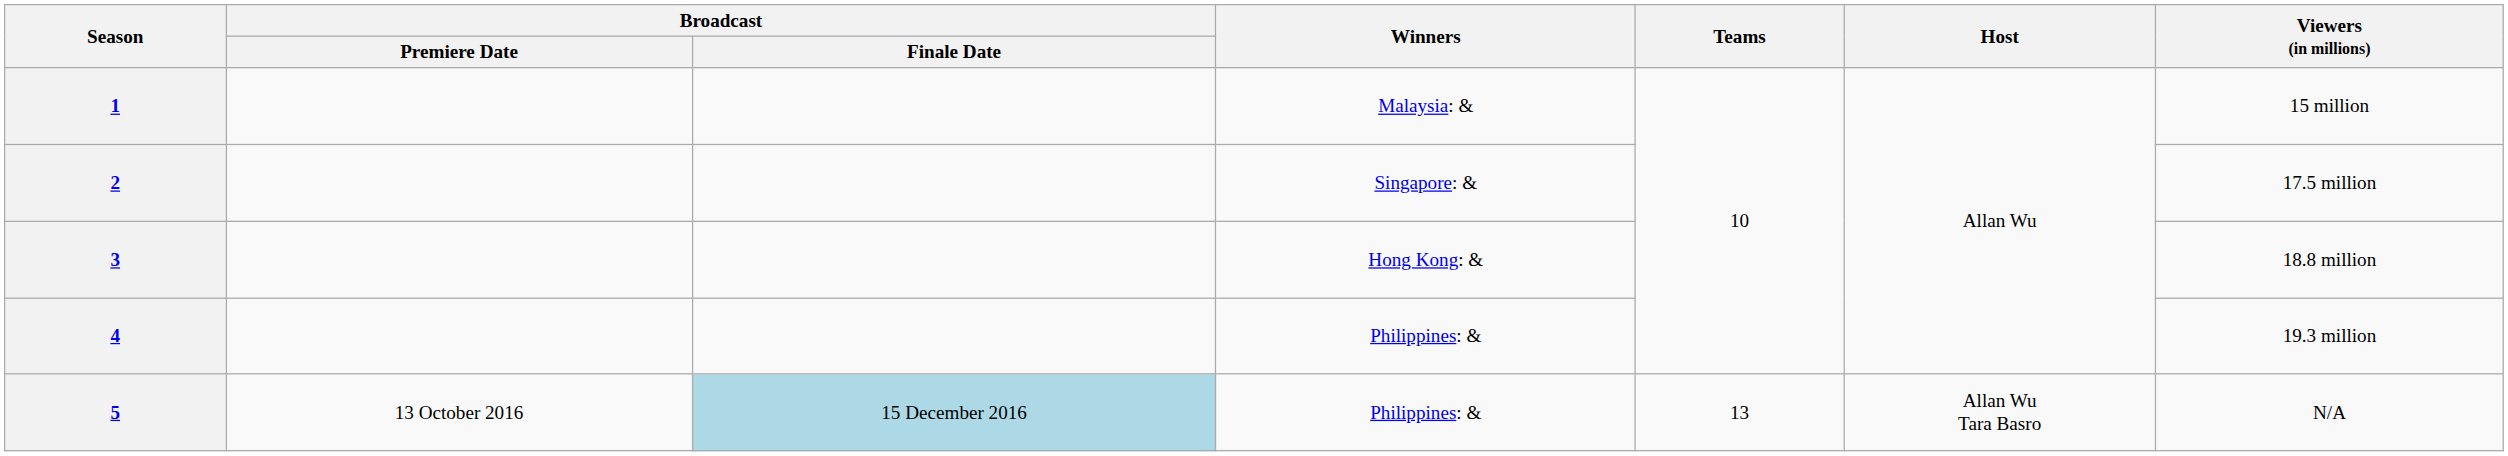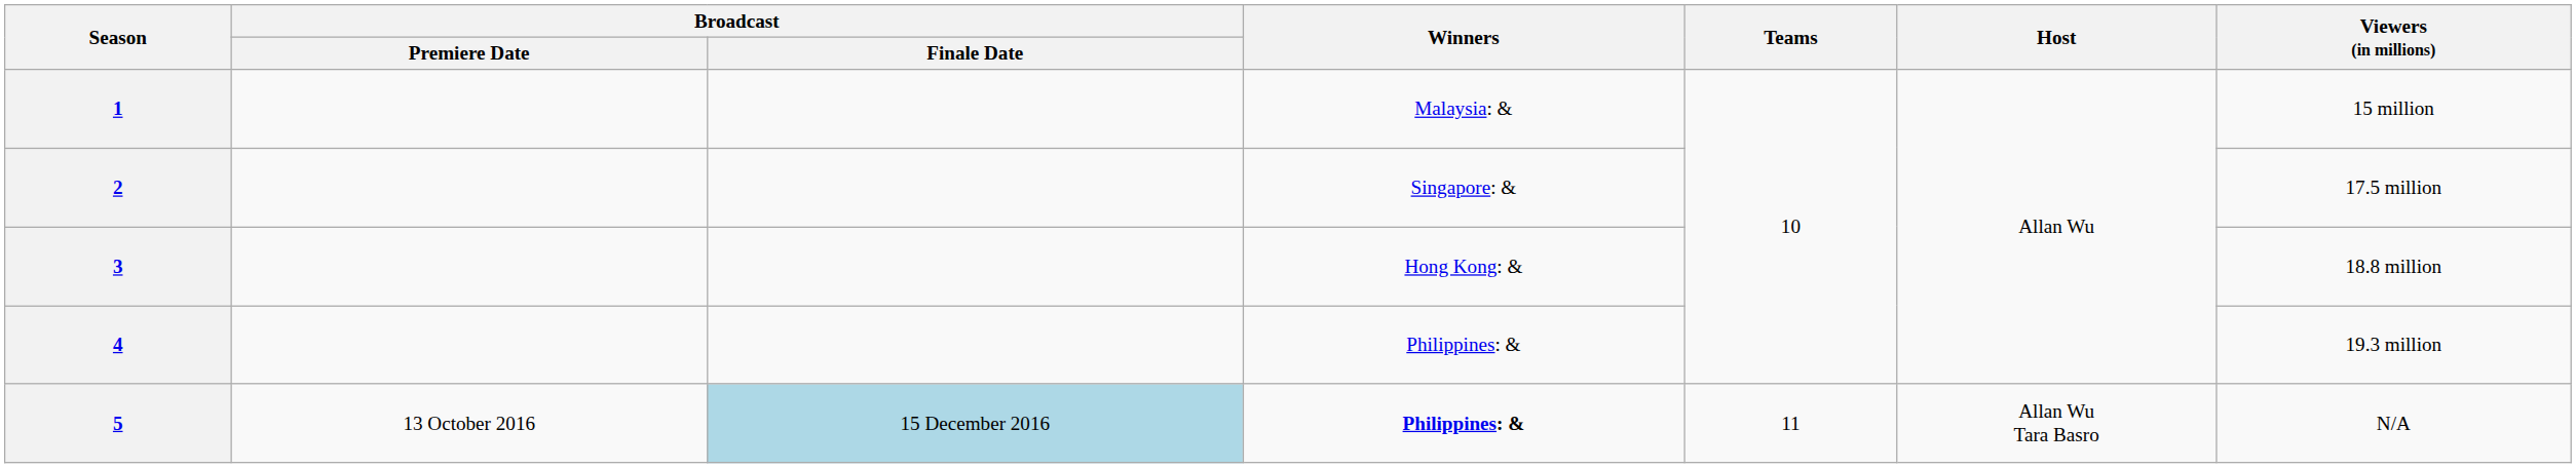 <table class="wikitable" style="font-size:95%; text-align:center" width="100%">
 <tr>
 <th width:"2em" rowspan="2">Season</th>
 <th width:"10em" colspan="2">Broadcast</th>
 <th width:"15em" rowspan="2">Winners</th>
 <th width:"2em" rowspan="2">Teams</th>
 <th width:"10em" rowspan="2">Host</th>
 <th width:"10em" rowspan="2">Viewers<br><small>(in millions)</small></th>
 </tr>
 <tr>
 <th>Premiere Date</th>
 <th>Finale Date</th>
 </tr>
 <tr style="height: 4em;">
 <th><a href='#'>1</a></th>
 <td></td>
 <td></td>
 <td><a href='#'>Malaysia</a>:  & </td>
 <td rowspan=4>10</td>
 <td rowspan=4>Allan Wu</td>
 <td>15 million</td>
 </tr>
 <tr style="height: 4em;">
 <th><a href='#'>2</a></th>
 <td></td>
 <td></td>
 <td><a href='#'>Singapore</a>:  & </td>
 <td>17.5 million</td>
 </tr>
 <tr style="height: 4em;">
 <th><a href='#'>3</a></th>
 <td></td>
 <td></td>
 <td><a href='#'>Hong Kong</a>:  & </td>
 <td>18.8 million</td>
 </tr>
 <tr style="height: 4em;">
 <th><a href='#'>4</a></th>
 <td></td>
 <td></td>
 <td><a href='#'>Philippines</a>:  & </td>
 <td>19.3 million</td>
 </tr>
 <tr style="height: 4em;">
 <th><a href='#'>5</a></th>
 <td>13 October 2016</td>
 <td style="background: lightblue;">15 December 2016</td>
-<td><a href='#'>Philippines</a>:  & </td>
-<td>13</td>
+<td><strong><a href='#'>Philippines</a>:  & </strong></td>
+<td>11</td>
 <td>Allan Wu <br> Tara Basro</td>
 <td>N/A</td>
 </tr>
 </table>
